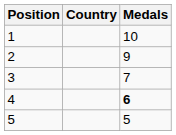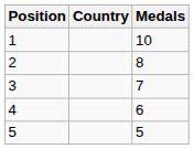 <table class=wikitable style="font-size: 100%">
 <tr>
 <th>Position</th>
 <th>Country</th>
 <th>Medals</th>
 </tr>
 <tr>
 <td>1</td>
 <td></td>
 <td>10</td>
 </tr>
 <tr>
 <td>2</td>
 <td></td>
-<td>9</td>
+<td>8</td>
 </tr>
 <tr>
 <td>3</td>
 <td></td>
 <td>7</td>
 </tr>
 <tr>
 <td>4</td>
 <td></td>
-<td><strong>6</strong></td>
+<td>6</td>
 </tr>
 <tr>
 <td>5</td>
 <td></td>
 <td>5</td>
 </tr>
 </table>
